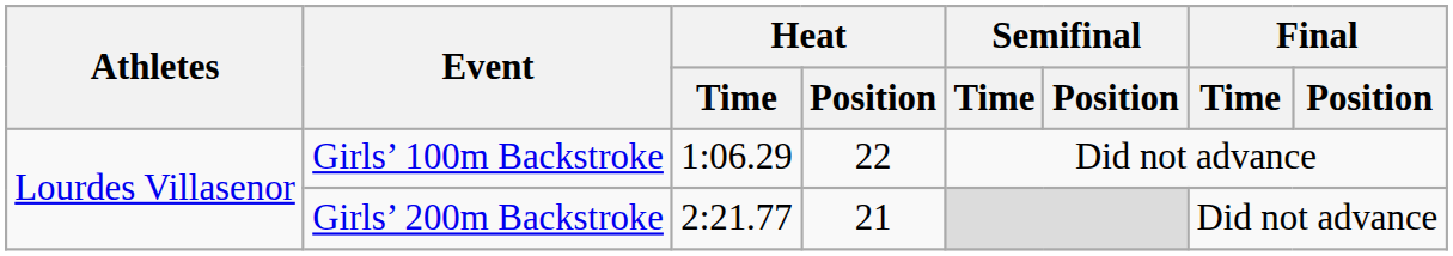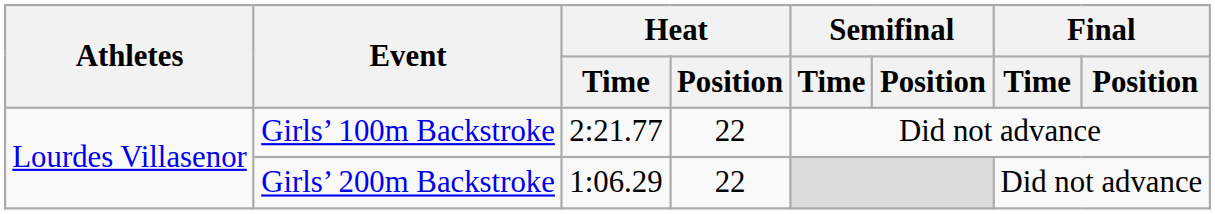 <table class="wikitable" border="1" style="font-size:90%">
 <tr>
 <th rowspan=2>Athletes</th>
 <th rowspan=2>Event</th>
 <th colspan=2>Heat</th>
 <th colspan=2>Semifinal</th>
 <th colspan=2>Final</th>
 </tr>
 <tr>
 <th>Time</th>
 <th>Position</th>
 <th>Time</th>
 <th>Position</th>
 <th>Time</th>
 <th>Position</th>
 </tr>
 <tr>
 <td rowspan=2><a href='#'>Lourdes Villasenor</a></td>
 <td><a href='#'>Girls’ 100m Backstroke</a></td>
-<td align=center>1:06.29</td>
+<td align=center>2:21.77</td>
 <td align=center>22</td>
 <td colspan="4" align=center>Did not advance</td>
 </tr>
 <tr>
 <td><a href='#'>Girls’ 200m Backstroke</a></td>
-<td align=center>2:21.77</td>
-<td align=center>21</td>
+<td align=center>1:06.29</td>
+<td align=center>22</td>
 <td colspan=2 bgcolor=#DCDCDC></td>
 <td colspan="2" align=center>Did not advance</td>
 </tr>
 </table>
